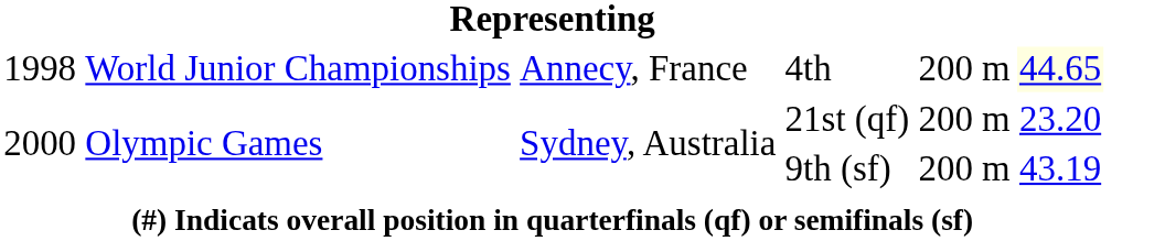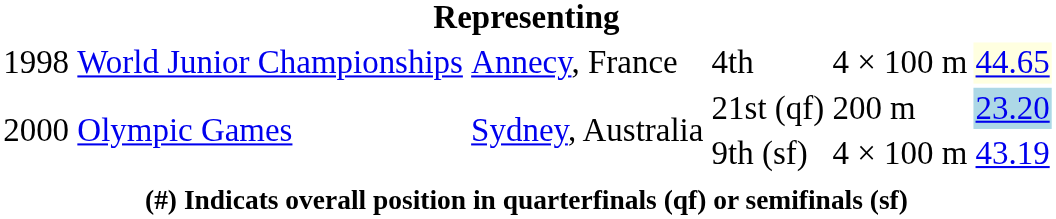 <table>
 <tr>
 <th colspan=6>Representing </th>
 </tr>
 <tr>
 <td>1998</td>
 <td><a href='#'>World Junior Championships</a></td>
 <td><a href='#'>Annecy</a>, France</td>
 <td>4th</td>
-<td>200 m</td>
+<td>4 × 100 m</td>
 <td style="background: lightyellow;"><a href='#'>44.65</a></td>
 </tr>
 <tr>
 <td rowspan=2>2000</td>
 <td rowspan=2><a href='#'>Olympic Games</a></td>
 <td rowspan=2><a href='#'>Sydney</a>, Australia</td>
 <td>21st (qf)</td>
 <td>200 m</td>
-<td><a href='#'>23.20</a></td>
+<td style="background: lightblue;"><a href='#'>23.20</a></td>
 </tr>
 <tr>
 <td>9th (sf)</td>
-<td>200 m</td>
+<td>4 × 100 m</td>
 <td><a href='#'>43.19</a></td>
 </tr>
 <tr>
 <th colspan=6><small><strong> (#) Indicats overall position in quarterfinals (qf) or semifinals (sf)</strong></small></th>
 </tr>
 </table>
